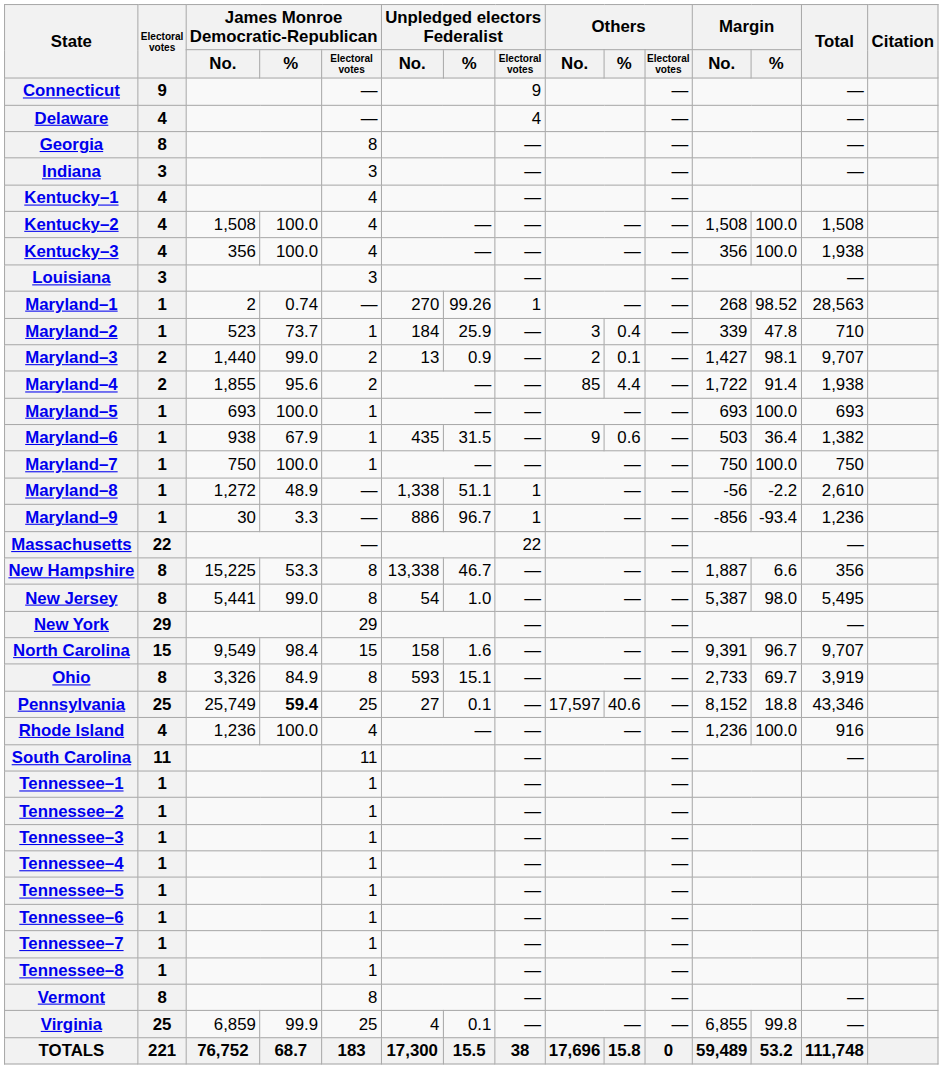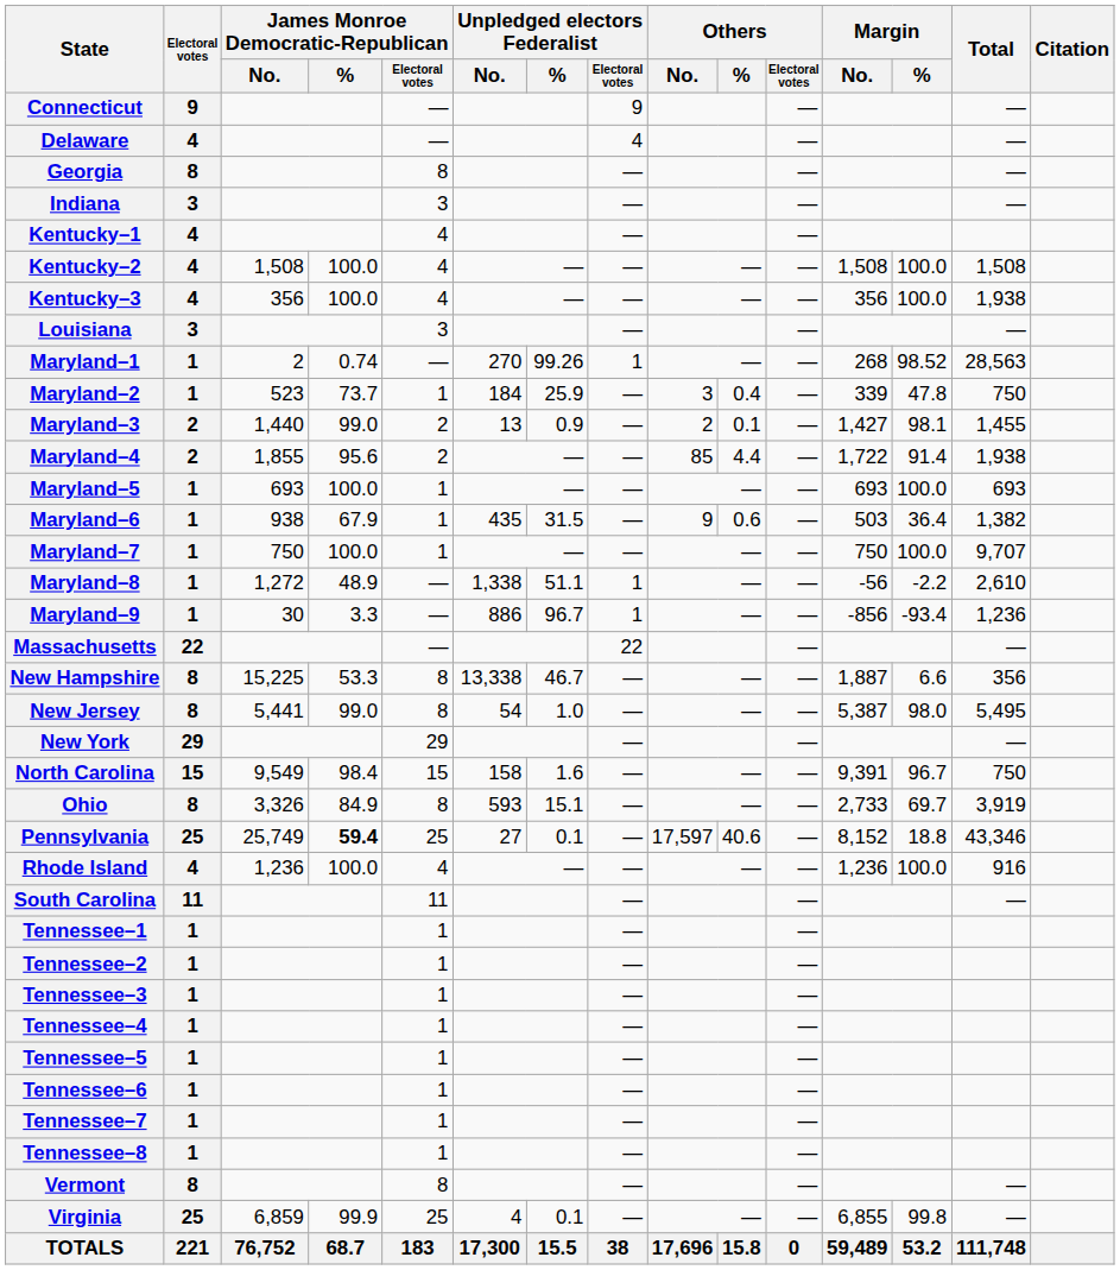 <table class="wikitable sortable">
 <tr>
 <th rowspan=2>State</th>
 <th rowspan=2 style="font-size: 60%">Electoral<br>votes</th>
 <th colspan=3>James Monroe<br>Democratic-Republican</th>
 <th colspan=3>Unpledged electors<br>Federalist</th>
 <th colspan=3>Others</th>
 <th colspan=2>Margin</th>
 <th rowspan=2>Total</th>
 <th rowspan=2>Citation</th>
 </tr>
 <tr>
 <th>No.</th>
 <th>%</th>
 <th style="font-size: 60%">Electoral<br>votes</th>
 <th>No.</th>
 <th>%</th>
 <th style="font-size: 60%">Electoral<br>votes</th>
 <th>No.</th>
 <th>%</th>
 <th style="font-size: 60%">Electoral<br>votes</th>
 <th>No.</th>
 <th>%</th>
 </tr>
 <tr>
 <th><a href='#'>Connecticut</a></th>
 <th>9</th>
 <td align=right colspan=2></td>
 <td align=right>—</td>
 <td align=right colspan=2></td>
 <td align=right>9</td>
 <td align=right colspan=2></td>
 <td align=right>—</td>
 <td align=right colspan=2></td>
 <td align=right>—</td>
 <td align=right></td>
 </tr>
 <tr>
 <th><a href='#'>Delaware</a></th>
 <th>4</th>
 <td align=right colspan=2></td>
 <td align=right>—</td>
 <td align=right colspan=2></td>
 <td align=right>4</td>
 <td align=right colspan=2></td>
 <td align=right>—</td>
 <td align=right colspan=2></td>
 <td align=right>—</td>
 <td align=right></td>
 </tr>
 <tr>
 <th><a href='#'>Georgia</a></th>
 <th>8</th>
 <td align=right colspan=2></td>
 <td align=right>8</td>
 <td align=right colspan=2></td>
 <td align=right>—</td>
 <td align=right colspan=2></td>
 <td align=right>—</td>
 <td align=right colspan=2></td>
 <td align=right>—</td>
 <td align=right></td>
 </tr>
 <tr>
 <th><a href='#'>Indiana</a></th>
 <th>3</th>
 <td align=right colspan=2></td>
 <td align=right>3</td>
 <td align=right colspan=2></td>
 <td align=right>—</td>
 <td align=right colspan=2></td>
 <td align=right>—</td>
 <td align=right colspan=2></td>
 <td align=right>—</td>
 <td align=right></td>
 </tr>
 <tr>
 <th><a href='#'>Kentucky–1</a></th>
 <th>4</th>
 <td align=right colspan=2></td>
 <td align=right>4</td>
 <td align=right colspan=2></td>
 <td align=right>—</td>
 <td align=right colspan=2></td>
 <td align=right>—</td>
 <td align=right colspan=2></td>
 <td align=right></td>
 <td align=right></td>
 </tr>
 <tr>
 <th><a href='#'>Kentucky–2</a></th>
 <th>4</th>
 <td align=right>1,508</td>
 <td align=right>100.0</td>
 <td align=right>4</td>
 <td align=right colspan=2>—</td>
 <td align=right>—</td>
 <td align=right colspan=2>—</td>
 <td align=right>—</td>
 <td align=right>1,508</td>
 <td align=right>100.0</td>
 <td align=right>1,508</td>
 <td align=right></td>
 </tr>
 <tr>
 <th><a href='#'>Kentucky–3</a></th>
 <th>4</th>
 <td align=right>356</td>
 <td align=right>100.0</td>
 <td align=right>4</td>
 <td align=right colspan=2>—</td>
 <td align=right>—</td>
 <td align=right colspan=2>—</td>
 <td align=right>—</td>
 <td align=right>356</td>
 <td align=right>100.0</td>
 <td align=right>1,938</td>
 <td align=right></td>
 </tr>
 <tr>
 <th><a href='#'>Louisiana</a></th>
 <th>3</th>
 <td align=right colspan=2></td>
 <td align=right>3</td>
 <td align=right colspan=2></td>
 <td align=right>—</td>
 <td align=right colspan=2></td>
 <td align=right>—</td>
 <td align=right colspan=2></td>
 <td align=right>—</td>
 <td align=right></td>
 </tr>
 <tr>
 <th><a href='#'>Maryland–1</a></th>
 <th>1</th>
 <td align=right>2</td>
 <td align=right>0.74</td>
 <td align=right>—</td>
 <td align=right>270</td>
 <td align=right>99.26</td>
 <td align=right>1</td>
 <td align=right colspan=2>—</td>
 <td align=right>—</td>
 <td align=right>268</td>
 <td align=right>98.52</td>
 <td align=right>28,563</td>
 <td align=right></td>
 </tr>
 <tr>
 <th><a href='#'>Maryland–2</a></th>
 <th>1</th>
 <td align=right>523</td>
 <td align=right>73.7</td>
 <td align=right>1</td>
 <td align=right>184</td>
 <td align=right>25.9</td>
 <td align=right>—</td>
 <td align=right>3</td>
 <td align=right>0.4</td>
 <td align=right>—</td>
 <td align=right>339</td>
 <td align=right>47.8</td>
-<td align=right>710</td>
+<td align=right>750</td>
 <td align=right></td>
 </tr>
 <tr>
 <th><a href='#'>Maryland–3</a></th>
 <th>2</th>
 <td align=right>1,440</td>
 <td align=right>99.0</td>
 <td align=right>2</td>
 <td align=right>13</td>
 <td align=right>0.9</td>
 <td align=right>—</td>
 <td align=right>2</td>
 <td align=right>0.1</td>
 <td align=right>—</td>
 <td align=right>1,427</td>
 <td align=right>98.1</td>
-<td align=right>9,707</td>
+<td align=right>1,455</td>
 <td align=right></td>
 </tr>
 <tr>
 <th><a href='#'>Maryland–4</a></th>
 <th>2</th>
 <td align=right>1,855</td>
 <td align=right>95.6</td>
 <td align=right>2</td>
 <td align=right colspan=2>—</td>
 <td align=right>—</td>
 <td align=right>85</td>
 <td align=right>4.4</td>
 <td align=right>—</td>
 <td align=right>1,722</td>
 <td align=right>91.4</td>
 <td align=right>1,938</td>
 <td align=right></td>
 </tr>
 <tr>
 <th><a href='#'>Maryland–5</a></th>
 <th>1</th>
 <td align=right>693</td>
 <td align=right>100.0</td>
 <td align=right>1</td>
 <td align=right colspan=2>—</td>
 <td align=right>—</td>
 <td align=right colspan=2>—</td>
 <td align=right>—</td>
 <td align=right>693</td>
 <td align=right>100.0</td>
 <td align=right>693</td>
 <td align=right></td>
 </tr>
 <tr>
 <th><a href='#'>Maryland–6</a></th>
 <th>1</th>
 <td align=right>938</td>
 <td align=right>67.9</td>
 <td align=right>1</td>
 <td align=right>435</td>
 <td align=right>31.5</td>
 <td align=right>—</td>
 <td align=right>9</td>
 <td align=right>0.6</td>
 <td align=right>—</td>
 <td align=right>503</td>
 <td align=right>36.4</td>
 <td align=right>1,382</td>
 <td align=right></td>
 </tr>
 <tr>
 <th><a href='#'>Maryland–7</a></th>
 <th>1</th>
 <td align=right>750</td>
 <td align=right>100.0</td>
 <td align=right>1</td>
 <td align=right colspan=2>—</td>
 <td align=right>—</td>
 <td align=right colspan=2>—</td>
 <td align=right>—</td>
 <td align=right>750</td>
 <td align=right>100.0</td>
-<td align=right>750</td>
+<td align=right>9,707</td>
 <td align=right></td>
 </tr>
 <tr>
 <th><a href='#'>Maryland–8</a></th>
 <th>1</th>
 <td align=right>1,272</td>
 <td align=right>48.9</td>
 <td align=right>—</td>
 <td align=right>1,338</td>
 <td align=right>51.1</td>
 <td align=right>1</td>
 <td align=right colspan=2>—</td>
 <td align=right>—</td>
 <td align=right>-56</td>
 <td align=right>-2.2</td>
 <td align=right>2,610</td>
 <td align=right></td>
 </tr>
 <tr>
 <th><a href='#'>Maryland–9</a></th>
 <th>1</th>
 <td align=right>30</td>
 <td align=right>3.3</td>
 <td align=right>—</td>
 <td align=right>886</td>
 <td align=right>96.7</td>
 <td align=right>1</td>
 <td align=right colspan=2>—</td>
 <td align=right>—</td>
 <td align=right>-856</td>
 <td align=right>-93.4</td>
 <td align=right>1,236</td>
 <td align=right></td>
 </tr>
 <tr>
 <th><a href='#'>Massachusetts</a></th>
 <th>22</th>
 <td align=right colspan=2></td>
 <td align=right>—</td>
 <td align=right colspan=2></td>
 <td align=right>22</td>
 <td align=right colspan=2></td>
 <td align=right>—</td>
 <td align=right colspan=2></td>
 <td align=right>—</td>
 <td align=right></td>
 </tr>
 <tr>
 <th><a href='#'>New Hampshire</a></th>
 <th>8</th>
 <td align=right>15,225</td>
 <td align=right>53.3</td>
 <td align=right>8</td>
 <td align=right>13,338</td>
 <td align=right>46.7</td>
 <td align=right>—</td>
 <td align=right colspan=2>—</td>
 <td align=right>—</td>
 <td align=right>1,887</td>
 <td align=right>6.6</td>
 <td align=right>356</td>
 <td align=right></td>
 </tr>
 <tr>
 <th><a href='#'>New Jersey</a></th>
 <th>8</th>
 <td align=right>5,441</td>
 <td align=right>99.0</td>
 <td align=right>8</td>
 <td align=right>54</td>
 <td align=right>1.0</td>
 <td align=right>—</td>
 <td align=right colspan=2>—</td>
 <td align=right>—</td>
 <td align=right>5,387</td>
 <td align=right>98.0</td>
 <td align=right>5,495</td>
 <td align=right></td>
 </tr>
 <tr>
 <th><a href='#'>New York</a></th>
 <th>29</th>
 <td align=right colspan=2></td>
 <td align=right>29</td>
 <td align=right colspan=2></td>
 <td align=right>—</td>
 <td align=right colspan=2></td>
 <td align=right>—</td>
 <td align=right colspan=2></td>
 <td align=right>—</td>
 <td align=right></td>
 </tr>
 <tr>
 <th><a href='#'>North Carolina</a></th>
 <th>15</th>
 <td align=right>9,549</td>
 <td align=right>98.4</td>
 <td align=right>15</td>
 <td align=right>158</td>
 <td align=right>1.6</td>
 <td align=right>—</td>
 <td align=right colspan=2>—</td>
 <td align=right>—</td>
 <td align=right>9,391</td>
 <td align=right>96.7</td>
-<td align=right>9,707</td>
+<td align=right>750</td>
 <td align=right></td>
 </tr>
 <tr>
 <th><a href='#'>Ohio</a></th>
 <th>8</th>
 <td align=right>3,326</td>
 <td align=right>84.9</td>
 <td align=right>8</td>
 <td align=right>593</td>
 <td align=right>15.1</td>
 <td align=right>—</td>
 <td align=right colspan=2>—</td>
 <td align=right>—</td>
 <td align=right>2,733</td>
 <td align=right>69.7</td>
 <td align=right>3,919</td>
 <td align=right></td>
 </tr>
 <tr>
 <th><a href='#'>Pennsylvania</a></th>
 <th>25</th>
 <td align=right>25,749</td>
 <td align=right><strong>59.4</strong></td>
 <td align=right>25</td>
 <td align=right>27</td>
 <td align=right>0.1</td>
 <td align=right>—</td>
 <td align=right>17,597</td>
 <td align=right>40.6</td>
 <td align=right>—</td>
 <td align=right>8,152</td>
 <td align=right>18.8</td>
 <td align=right>43,346</td>
 <td align=right></td>
 </tr>
 <tr>
 <th><a href='#'>Rhode Island</a></th>
 <th>4</th>
 <td align=right>1,236</td>
 <td align=right>100.0</td>
 <td align=right>4</td>
 <td align=right colspan=2>—</td>
 <td align=right>—</td>
 <td align=right colspan=2>—</td>
 <td align=right>—</td>
 <td align=right>1,236</td>
 <td align=right>100.0</td>
 <td align=right>916</td>
 <td align=right></td>
 </tr>
 <tr>
 <th><a href='#'>South Carolina</a></th>
 <th>11</th>
 <td align=right colspan=2></td>
 <td align=right>11</td>
 <td align=right colspan=2></td>
 <td align=right>—</td>
 <td align=right colspan=2></td>
 <td align=right>—</td>
 <td align=right colspan=2></td>
 <td align=right>—</td>
 <td align=right></td>
 </tr>
 <tr>
 <th><a href='#'>Tennessee–1</a></th>
 <th>1</th>
 <td align=right colspan=2></td>
 <td align=right>1</td>
 <td align=right colspan=2></td>
 <td align=right>—</td>
 <td align=right colspan=2></td>
 <td align=right>—</td>
 <td align=right colspan=2></td>
 <td align=right></td>
 <td align=right></td>
 </tr>
 <tr>
 <th><a href='#'>Tennessee–2</a></th>
 <th>1</th>
 <td align=right colspan=2></td>
 <td align=right>1</td>
 <td align=right colspan=2></td>
 <td align=right>—</td>
 <td align=right colspan=2></td>
 <td align=right>—</td>
 <td align=right colspan=2></td>
 <td align=right></td>
 <td align=right></td>
 </tr>
 <tr>
 <th><a href='#'>Tennessee–3</a></th>
 <th>1</th>
 <td align=right colspan=2></td>
 <td align=right>1</td>
 <td align=right colspan=2></td>
 <td align=right>—</td>
 <td align=right colspan=2></td>
 <td align=right>—</td>
 <td align=right colspan=2></td>
 <td align=right></td>
 <td align=right></td>
 </tr>
 <tr>
 <th><a href='#'>Tennessee–4</a></th>
 <th>1</th>
 <td align=right colspan=2></td>
 <td align=right>1</td>
 <td align=right colspan=2></td>
 <td align=right>—</td>
 <td align=right colspan=2></td>
 <td align=right>—</td>
 <td align=right colspan=2></td>
 <td align=right></td>
 <td align=right></td>
 </tr>
 <tr>
 <th><a href='#'>Tennessee–5</a></th>
 <th>1</th>
 <td align=right colspan=2></td>
 <td align=right>1</td>
 <td align=right colspan=2></td>
 <td align=right>—</td>
 <td align=right colspan=2></td>
 <td align=right>—</td>
 <td align=right colspan=2></td>
 <td align=right></td>
 <td align=right></td>
 </tr>
 <tr>
 <th><a href='#'>Tennessee–6</a></th>
 <th>1</th>
 <td align=right colspan=2></td>
 <td align=right>1</td>
 <td align=right colspan=2></td>
 <td align=right>—</td>
 <td align=right colspan=2></td>
 <td align=right>—</td>
 <td align=right colspan=2></td>
 <td align=right></td>
 <td align=right></td>
 </tr>
 <tr>
 <th><a href='#'>Tennessee–7</a></th>
 <th>1</th>
 <td align=right colspan=2></td>
 <td align=right>1</td>
 <td align=right colspan=2></td>
 <td align=right>—</td>
 <td align=right colspan=2></td>
 <td align=right>—</td>
 <td align=right colspan=2></td>
 <td align=right></td>
 <td align=right></td>
 </tr>
 <tr>
 <th><a href='#'>Tennessee–8</a></th>
 <th>1</th>
 <td align=right colspan=2></td>
 <td align=right>1</td>
 <td align=right colspan=2></td>
 <td align=right>—</td>
 <td align=right colspan=2></td>
 <td align=right>—</td>
 <td align=right colspan=2></td>
 <td align=right></td>
 <td align=right></td>
 </tr>
 <tr>
 <th><a href='#'>Vermont</a></th>
 <th>8</th>
 <td align=right colspan=2></td>
 <td align=right>8</td>
 <td align=right colspan=2></td>
 <td align=right>—</td>
 <td align=right colspan=2></td>
 <td align=right>—</td>
 <td align=right colspan=2></td>
 <td align=right>—</td>
 <td align=right></td>
 </tr>
 <tr>
 <th><a href='#'>Virginia</a></th>
 <th>25</th>
 <td align=right>6,859</td>
 <td align=right>99.9</td>
 <td align=right>25</td>
 <td align=right>4</td>
 <td align=right>0.1</td>
 <td align=right>—</td>
 <td align=right colspan=2>—</td>
 <td align=right>—</td>
 <td align=right>6,855</td>
 <td align=right>99.8</td>
 <td align=right>—</td>
 <td align=right></td>
 </tr>
 <tr>
 <th>TOTALS</th>
 <th>221</th>
 <th>76,752</th>
 <th>68.7</th>
 <th>183</th>
 <th>17,300</th>
 <th>15.5</th>
 <th>38</th>
 <th>17,696</th>
 <th>15.8</th>
 <th>0</th>
 <th>59,489</th>
 <th>53.2</th>
 <th>111,748</th>
 <th></th>
 </tr>
 </table>
